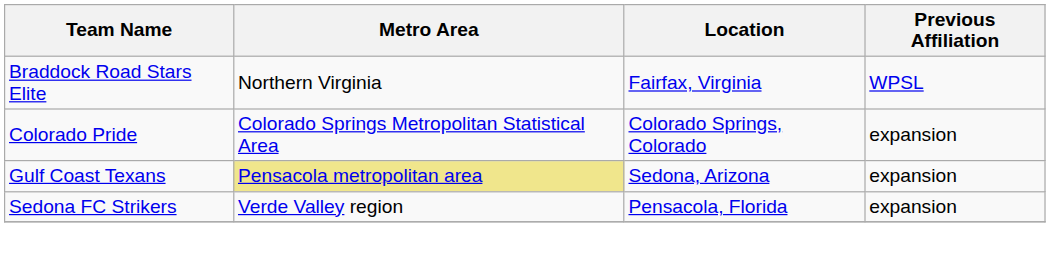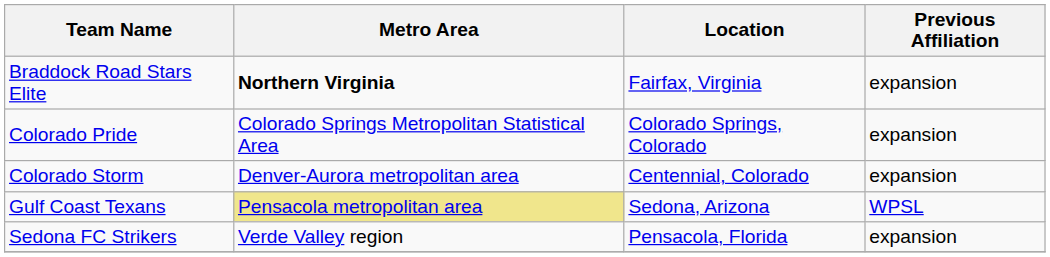 <table class="wikitable">
 <tr>
 <th>Team Name</th>
 <th>Metro Area</th>
 <th>Location</th>
 <th>Previous Affiliation</th>
 </tr>
 <tr>
 <td> <a href='#'>Braddock Road Stars Elite</a></td>
-<td>Northern Virginia</td>
+<td><strong>Northern Virginia</strong></td>
 <td><a href='#'>Fairfax, Virginia</a></td>
-<td><a href='#'>WPSL</a></td>
+<td>expansion </td>
 </tr>
 <tr>
 <td> <a href='#'>Colorado Pride</a></td>
 <td><a href='#'>Colorado Springs Metropolitan Statistical Area</a></td>
 <td><a href='#'>Colorado Springs, Colorado</a></td>
 <td>expansion </td>
 </tr>
 <tr>
+<td> <a href='#'>Colorado Storm</a></td>
+<td><a href='#'>Denver-Aurora metropolitan area</a></td>
+<td><a href='#'>Centennial, Colorado</a></td>
+<td>expansion </td>
+</tr>
+<tr>
 <td> <a href='#'>Gulf Coast Texans</a></td>
 <td style="background: khaki;"><a href='#'>Pensacola metropolitan area</a></td>
 <td><a href='#'>Sedona, Arizona</a></td>
-<td>expansion </td>
+<td><a href='#'>WPSL</a></td>
 </tr>
 <tr>
 <td> <a href='#'>Sedona FC Strikers</a></td>
 <td><a href='#'>Verde Valley</a> region</td>
 <td><a href='#'>Pensacola, Florida</a></td>
 <td>expansion </td>
 </tr>
 <tr>
 </tr>
 </table>
